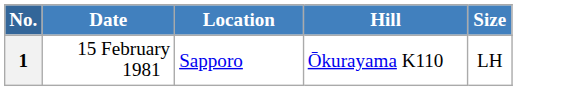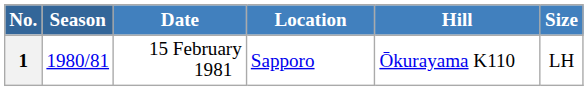 <table class="wikitable sortable" style="font-size:86%; line-height:15px; text-align:left; border:grey solid 1px; border-collapse:collapse; background:#ffffff;">
 <tr style="background:#efefef;">
 <th style="background-color:#369; color:white; width:10px;">No.</th>
+<th style="background-color:#369; color:white;  width:30px;">Season</th>
 <th style="background-color:#4180be; color:white; width:89px;">Date</th>
 <th style="background-color:#4180be; color:white; width:86px;">Location</th>
 <th style="background-color:#4180be; color:white; width:112px;">Hill</th>
 <th style="background-color:#4180be; color:white; width:25px;">Size</th>
 </tr>
 <tr>
 <th scope=row style="text-align:center;">1</th>
+<td align=center><a href='#'>1980/81</a></td>
 <td align=right>15 February 1981  </td>
 <td> <a href='#'>Sapporo</a></td>
 <td><a href='#'>Ōkurayama</a> K110</td>
 <td align=center>LH</td>
 </tr>
 </table>
